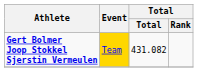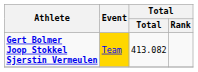 <table class=wikitable style="font-size:90%">
 <tr>
 <th rowspan="2">Athlete</th>
 <th rowspan="2">Event</th>
 <th colspan="2">Total</th>
 </tr>
 <tr>
 <th>Total</th>
 <th>Rank</th>
 </tr>
 <tr>
 <td><strong><a href='#'>Gert Bolmer</a></strong><br> <strong><a href='#'>Joop Stokkel</a></strong><br> <strong><a href='#'>Sjerstin Vermeulen</a></strong></td>
 <td style="background: gold;"><a href='#'>Team</a></td>
-<td align="center">431.082</td>
+<td align="center">413.082</td>
 <td align="center"></td>
 </tr>
 <tr>
 </tr>
 </table>
